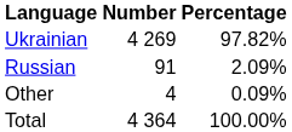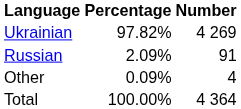 <table class="standard">
 <tr>
 <th>Language</th>
+<th>Percentage</th>
 <th>Number</th>
-<th>Percentage</th>
 </tr>
 <tr>
 <td><a href='#'>Ukrainian</a></td>
+<td align="right">97.82%</td>
 <td align="right">4 269</td>
-<td align="right">97.82%</td>
 </tr>
 <tr>
 <td><a href='#'>Russian</a></td>
+<td align="right">2.09%</td>
 <td align="right">91</td>
-<td align="right">2.09%</td>
 </tr>
 <tr>
 <td>Other</td>
+<td align="right">0.09%</td>
 <td align="right">4</td>
-<td align="right">0.09%</td>
 </tr>
 <tr>
 <td>Total</td>
+<td align="right">100.00%</td>
 <td align="right">4 364</td>
-<td align="right">100.00%</td>
 </tr>
 </table>
